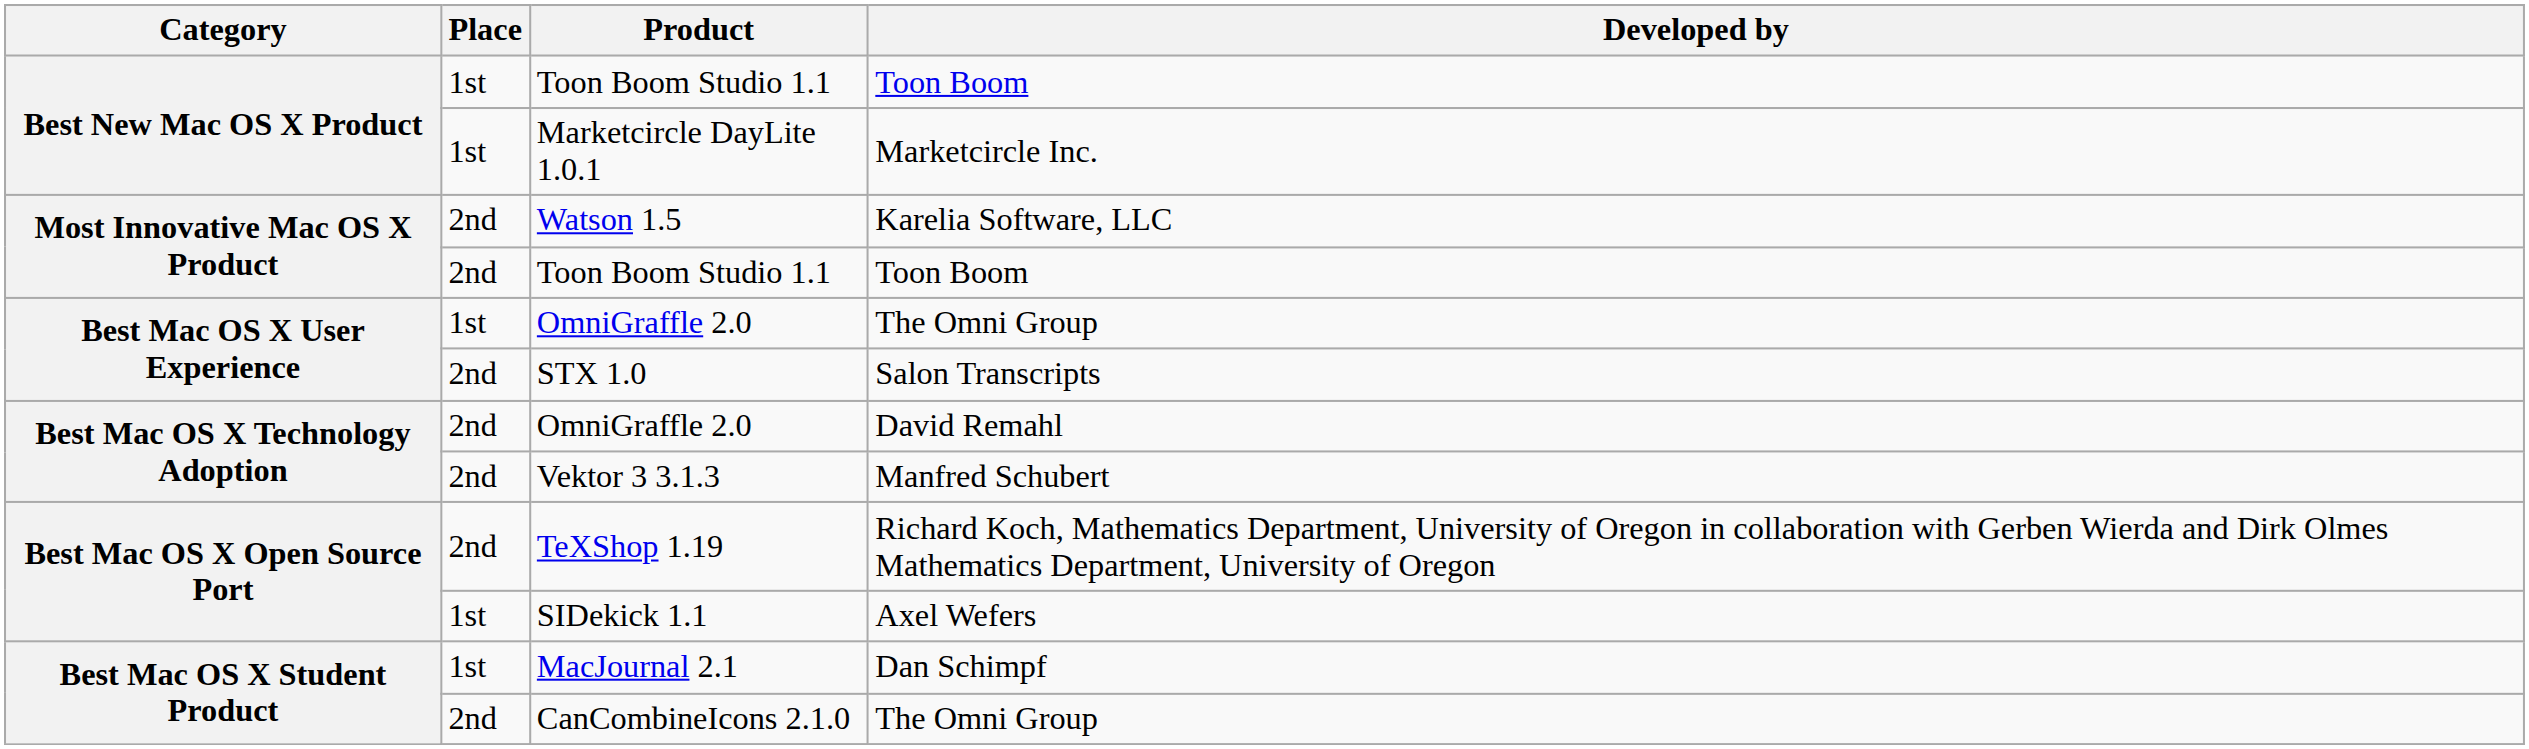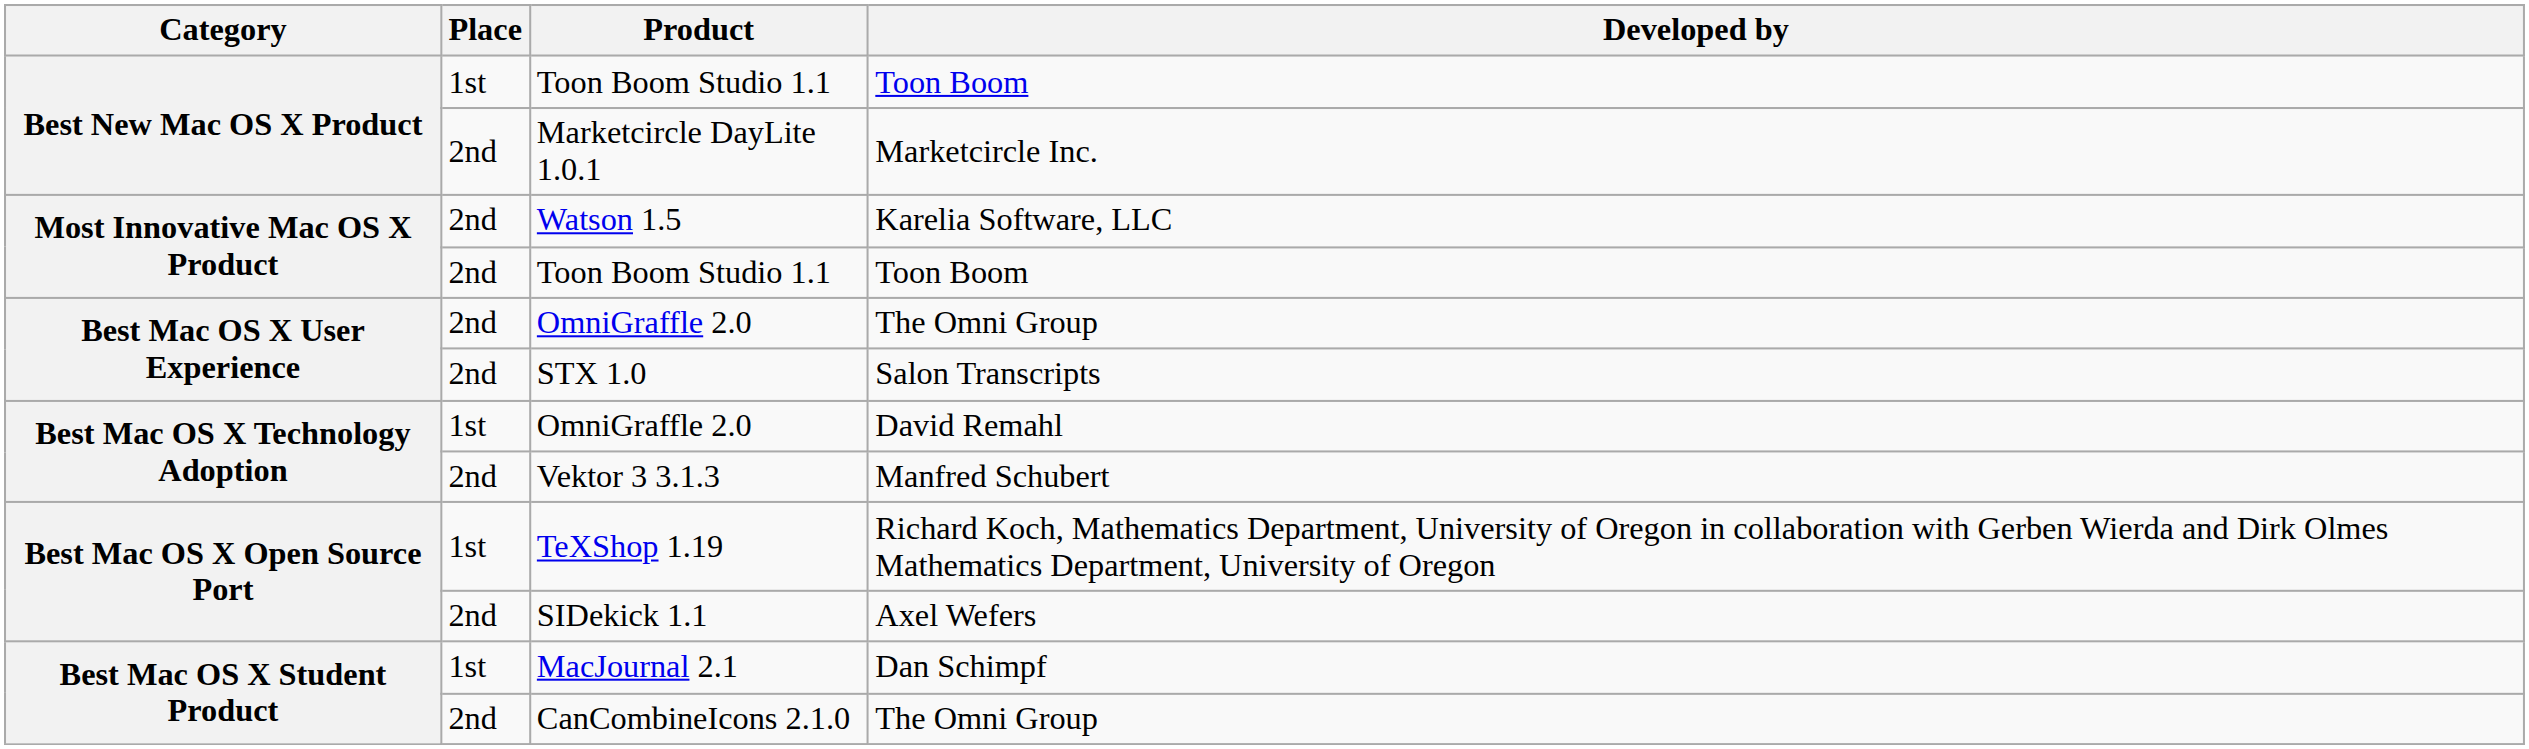 <table class="wikitable">
 <tr>
 <th>Category</th>
 <th>Place</th>
 <th>Product</th>
 <th>Developed by</th>
 </tr>
 <tr>
 <th rowspan="2">Best New Mac OS X Product</th>
 <td>1st</td>
 <td>Toon Boom Studio 1.1</td>
 <td><a href='#'>Toon Boom</a></td>
 </tr>
 <tr>
-<td>1st</td>
+<td>2nd</td>
 <td>Marketcircle DayLite 1.0.1</td>
 <td>Marketcircle Inc.</td>
 </tr>
 <tr>
 <th rowspan="2">Most Innovative Mac OS X Product</th>
 <td>2nd</td>
 <td><a href='#'>Watson</a> 1.5</td>
 <td>Karelia Software, LLC</td>
 </tr>
 <tr>
 <td>2nd</td>
 <td>Toon Boom Studio 1.1</td>
 <td>Toon Boom</td>
 </tr>
 <tr>
 <th rowspan="2">Best Mac OS X User Experience</th>
-<td>1st</td>
+<td>2nd</td>
 <td><a href='#'>OmniGraffle</a> 2.0</td>
 <td>The Omni Group</td>
 </tr>
 <tr>
 <td>2nd</td>
 <td>STX 1.0</td>
 <td>Salon Transcripts</td>
 </tr>
 <tr>
 <th rowspan="2">Best Mac OS X Technology Adoption</th>
-<td>2nd</td>
+<td>1st</td>
 <td>OmniGraffle 2.0</td>
 <td>David Remahl</td>
 </tr>
 <tr>
 <td>2nd</td>
 <td>Vektor 3 3.1.3</td>
 <td>Manfred Schubert</td>
 </tr>
 <tr>
 <th rowspan="2">Best Mac OS X Open Source Port</th>
-<td>2nd</td>
+<td>1st</td>
 <td><a href='#'>TeXShop</a> 1.19</td>
 <td>Richard Koch, Mathematics Department, University of Oregon in collaboration with Gerben Wierda and Dirk Olmes Mathematics Department, University of Oregon</td>
 </tr>
 <tr>
-<td>1st</td>
+<td>2nd</td>
 <td>SIDekick 1.1</td>
 <td>Axel Wefers</td>
 </tr>
 <tr>
 <th rowspan="3">Best Mac OS X Student Product</th>
 <td>1st</td>
 <td><a href='#'>MacJournal</a> 2.1</td>
 <td>Dan Schimpf</td>
 </tr>
 <tr>
 <td>2nd</td>
 <td>CanCombineIcons 2.1.0</td>
 <td>The Omni Group</td>
 </tr>
 <tr>
 </tr>
 </table>
